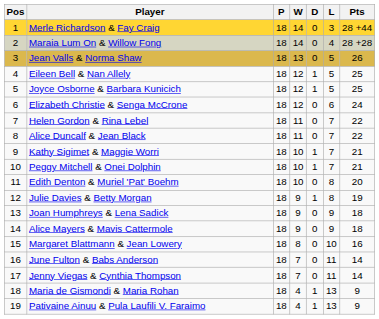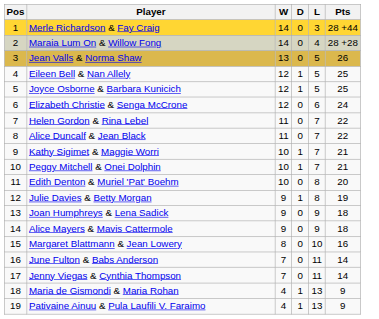 <table class="wikitable" style="font-size: 100%">
 <tr>
 <th width=20>Pos</th>
 <th width=400>Player</th>
-<th width=20>P</th>
 <th width=20>W</th>
 <th width=20>D</th>
 <th width=20>L</th>
 <th width=50>Pts</th>
 </tr>
 <tr align=center style="background: #FFD633;">
 <td>1</td>
 <td align="left"> <a href='#'>Merle Richardson</a> & <a href='#'>Fay Craig</a></td>
-<td>18</td>
 <td>14</td>
 <td>0</td>
 <td>3</td>
 <td>28 +44</td>
 </tr>
 <tr align=center style="background: #D6D6C2;">
 <td>2</td>
 <td align="left"> <a href='#'>Maraia Lum On</a> & <a href='#'>Willow Fong</a></td>
-<td>18</td>
 <td>14</td>
 <td>0</td>
 <td>4</td>
 <td>28 +28</td>
 </tr>
 <tr align=center style="background: #DBB84D;">
 <td>3</td>
 <td align="left"> <a href='#'>Jean Valls</a> & <a href='#'>Norma Shaw</a></td>
-<td>18</td>
 <td>13</td>
 <td>0</td>
 <td>5</td>
 <td>26</td>
 </tr>
 <tr align=center>
 <td>4</td>
 <td align="left"> <a href='#'>Eileen Bell</a> & <a href='#'>Nan Allely</a></td>
-<td>18</td>
 <td>12</td>
 <td>1</td>
 <td>5</td>
 <td>25</td>
 </tr>
 <tr align=center>
 <td>5</td>
 <td align="left"> <a href='#'>Joyce Osborne</a> & <a href='#'>Barbara Kunicich</a></td>
-<td>18</td>
 <td>12</td>
 <td>1</td>
 <td>5</td>
 <td>25</td>
 </tr>
 <tr align=center>
 <td>6</td>
 <td align="left"> <a href='#'>Elizabeth Christie</a> & <a href='#'>Senga McCrone</a></td>
-<td>18</td>
 <td>12</td>
 <td>0</td>
 <td>6</td>
 <td>24</td>
 </tr>
 <tr align=center>
 <td>7</td>
 <td align="left"> <a href='#'>Helen Gordon</a> & <a href='#'>Rina Lebel</a></td>
-<td>18</td>
 <td>11</td>
 <td>0</td>
 <td>7</td>
 <td>22</td>
 </tr>
 <tr align=center>
 <td>8</td>
 <td align="left"> <a href='#'>Alice Duncalf</a> & <a href='#'>Jean Black</a></td>
-<td>18</td>
 <td>11</td>
 <td>0</td>
 <td>7</td>
 <td>22</td>
 </tr>
 <tr align=center>
 <td>9</td>
 <td align="left"> <a href='#'>Kathy Sigimet</a> & <a href='#'>Maggie Worri</a></td>
-<td>18</td>
 <td>10</td>
 <td>1</td>
 <td>7</td>
 <td>21</td>
 </tr>
 <tr align=center>
 <td>10</td>
 <td align="left"> <a href='#'>Peggy Mitchell</a> & <a href='#'>Onei Dolphin</a></td>
-<td>18</td>
 <td>10</td>
 <td>1</td>
 <td>7</td>
 <td>21</td>
 </tr>
 <tr align=center>
 <td>11</td>
 <td align="left"> <a href='#'>Edith Denton</a> & <a href='#'>Muriel 'Pat' Boehm</a></td>
-<td>18</td>
 <td>10</td>
 <td>0</td>
 <td>8</td>
 <td>20</td>
 </tr>
 <tr align=center>
 <td>12</td>
 <td align="left"> <a href='#'>Julie Davies</a> & <a href='#'>Betty Morgan</a></td>
-<td>18</td>
 <td>9</td>
 <td>1</td>
 <td>8</td>
 <td>19</td>
 </tr>
 <tr align=center>
 <td>13</td>
 <td align="left"> <a href='#'>Joan Humphreys</a> & <a href='#'>Lena Sadick</a></td>
-<td>18</td>
 <td>9</td>
 <td>0</td>
 <td>9</td>
 <td>18</td>
 </tr>
 <tr align=center>
 <td>14</td>
 <td align="left"> <a href='#'>Alice Mayers</a> & <a href='#'>Mavis Cattermole</a></td>
-<td>18</td>
 <td>9</td>
 <td>0</td>
 <td>9</td>
 <td>18</td>
 </tr>
 <tr align=center>
 <td>15</td>
 <td align="left"> <a href='#'>Margaret Blattmann</a> & <a href='#'>Jean Lowery</a></td>
-<td>18</td>
 <td>8</td>
 <td>0</td>
 <td>10</td>
 <td>16</td>
 </tr>
 <tr align=center>
 <td>16</td>
 <td align="left"> <a href='#'>June Fulton</a> & <a href='#'>Babs Anderson</a></td>
-<td>18</td>
 <td>7</td>
 <td>0</td>
 <td>11</td>
 <td>14</td>
 </tr>
 <tr align=center>
 <td>17</td>
 <td align="left"> <a href='#'>Jenny Viegas</a> & <a href='#'>Cynthia Thompson</a></td>
-<td>18</td>
 <td>7</td>
 <td>0</td>
 <td>11</td>
 <td>14</td>
 </tr>
 <tr align=center>
 <td>18</td>
 <td align="left"> <a href='#'>Maria de Gismondi</a> & <a href='#'>Maria Rohan</a></td>
-<td>18</td>
 <td>4</td>
 <td>1</td>
 <td>13</td>
 <td>9</td>
 </tr>
 <tr align=center>
 <td>19</td>
 <td align="left"> <a href='#'>Pativaine Ainuu</a> & <a href='#'>Pula Laufili V. Faraimo</a></td>
-<td>18</td>
 <td>4</td>
 <td>1</td>
 <td>13</td>
 <td>9</td>
 </tr>
 </table>
